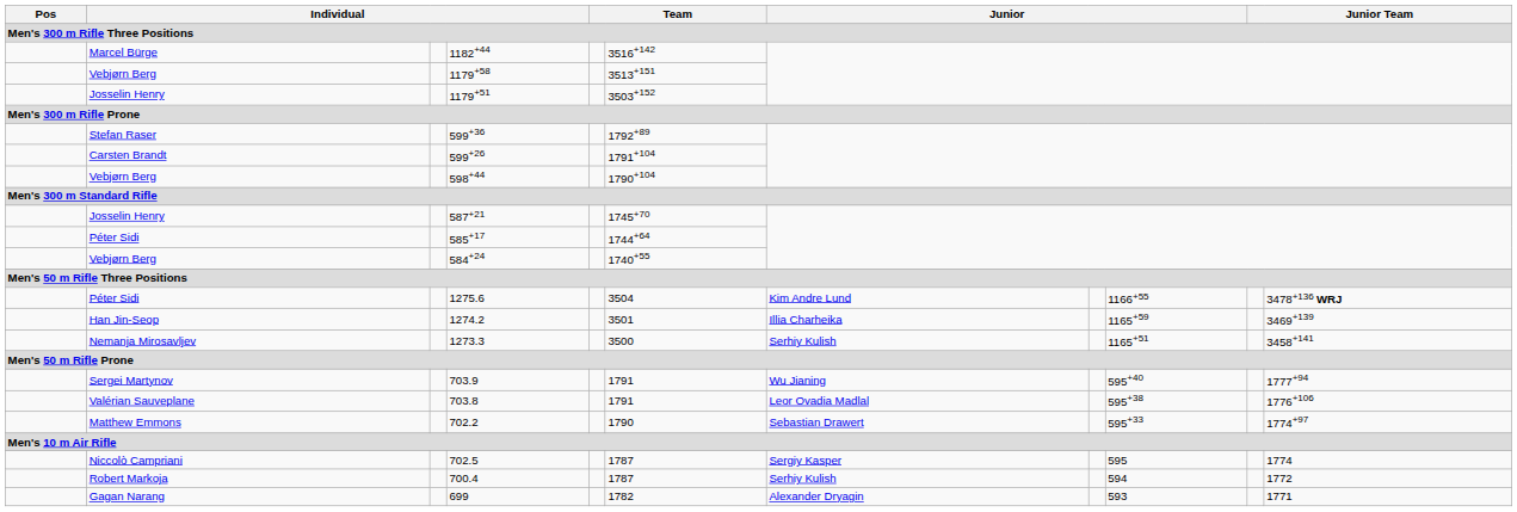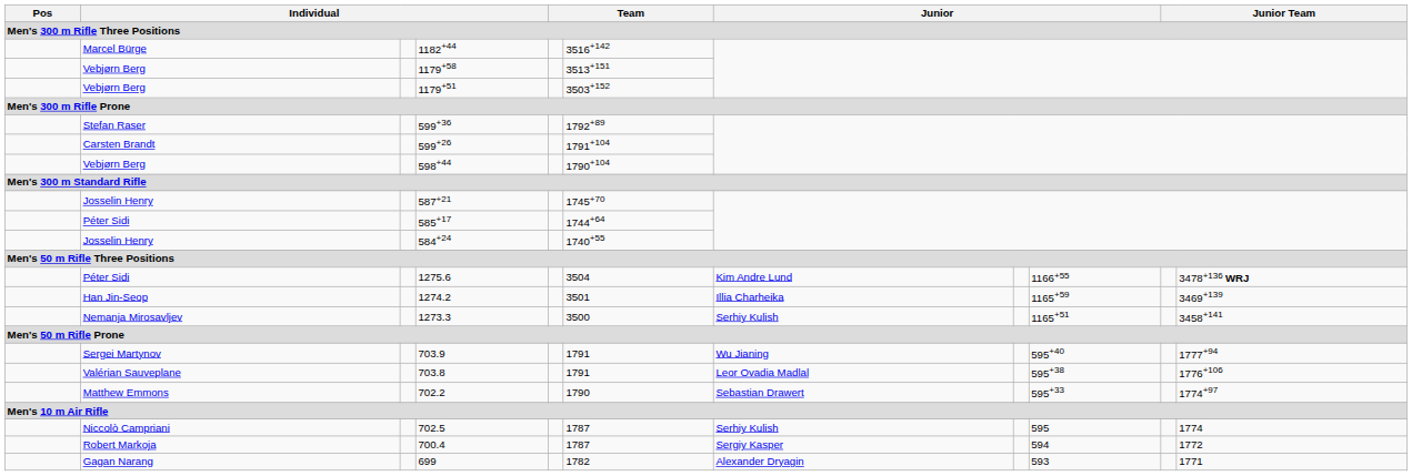 <table class=wikitable style="width:95%; font-size: 90%;">
 <tr>
 <th>Pos</th>
 <th colspan=3>Individual</th>
 <th colspan=2>Team</th>
 <th colspan=3>Junior</th>
 <th colspan=3>Junior Team</th>
 </tr>
 <tr>
 <td colspan=11 style="background:#dcdcdc"><strong>Men's <a href='#'>300 m Rifle</a> Three Positions</strong></td>
 </tr>
 <tr>
 <td></td>
 <td><a href='#'>Marcel Bürge</a></td>
 <td></td>
 <td>1182<sup>+44</sup></td>
 <td></td>
 <td>3516<sup>+142</sup></td>
 <td colspan=5 rowspan=3></td>
 </tr>
 <tr>
 <td></td>
 <td><a href='#'>Vebjørn Berg</a></td>
 <td></td>
 <td>1179<sup>+58</sup></td>
 <td></td>
 <td>3513<sup>+151</sup></td>
 </tr>
 <tr>
 <td></td>
-<td><a href='#'>Josselin Henry</a></td>
+<td><a href='#'>Vebjørn Berg</a></td>
 <td></td>
 <td>1179<sup>+51</sup></td>
 <td></td>
 <td>3503<sup>+152</sup></td>
 </tr>
 <tr>
 <td colspan=11 style="background:#dcdcdc"><strong>Men's <a href='#'>300 m Rifle</a> Prone</strong></td>
 </tr>
 <tr>
 <td></td>
 <td><a href='#'>Stefan Raser</a></td>
 <td></td>
 <td>599<sup>+36</sup></td>
 <td></td>
 <td>1792<sup>+89</sup></td>
 <td colspan=5 rowspan=3></td>
 </tr>
 <tr>
 <td></td>
 <td><a href='#'>Carsten Brandt</a></td>
 <td></td>
 <td>599<sup>+26</sup></td>
 <td></td>
 <td>1791<sup>+104</sup></td>
 </tr>
 <tr>
 <td></td>
 <td><a href='#'>Vebjørn Berg</a></td>
 <td></td>
 <td>598<sup>+44</sup></td>
 <td></td>
 <td>1790<sup>+104</sup></td>
 </tr>
 <tr>
 <td colspan=11 style="background:#dcdcdc"><strong>Men's <a href='#'>300 m Standard Rifle</a></strong></td>
 </tr>
 <tr>
 <td></td>
 <td><a href='#'>Josselin Henry</a></td>
 <td></td>
 <td>587<sup>+21</sup></td>
 <td></td>
 <td>1745<sup>+70</sup></td>
 <td colspan=5 rowspan=3></td>
 </tr>
 <tr>
 <td></td>
 <td><a href='#'>Péter Sidi</a></td>
 <td></td>
 <td>585<sup>+17</sup></td>
 <td></td>
 <td>1744<sup>+64</sup></td>
 </tr>
 <tr>
 <td></td>
-<td><a href='#'>Vebjørn Berg</a></td>
+<td><a href='#'>Josselin Henry</a></td>
 <td></td>
 <td>584<sup>+24</sup></td>
 <td></td>
 <td>1740<sup>+55</sup></td>
 </tr>
 <tr>
 <td colspan=11 style="background:#dcdcdc"><strong>Men's <a href='#'>50 m Rifle</a> Three Positions</strong></td>
 </tr>
 <tr>
 <td></td>
 <td><a href='#'>Péter Sidi</a></td>
 <td></td>
 <td>1275.6</td>
 <td></td>
 <td>3504</td>
 <td><a href='#'>Kim Andre Lund</a></td>
 <td></td>
 <td>1166<sup>+55</sup></td>
 <td></td>
 <td>3478<sup>+136 </sup><strong>WRJ</strong></td>
 </tr>
 <tr>
 <td></td>
 <td><a href='#'>Han Jin-Seop</a></td>
 <td></td>
 <td>1274.2</td>
 <td></td>
 <td>3501</td>
 <td><a href='#'>Illia Charheika</a></td>
 <td></td>
 <td>1165<sup>+59</sup></td>
 <td></td>
 <td>3469<sup>+139</sup></td>
 </tr>
 <tr>
 <td></td>
 <td><a href='#'>Nemanja Mirosavljev</a></td>
 <td></td>
 <td>1273.3</td>
 <td></td>
 <td>3500</td>
 <td><a href='#'>Serhiy Kulish</a></td>
 <td></td>
 <td>1165<sup>+51</sup></td>
 <td></td>
 <td>3458<sup>+141</sup></td>
 </tr>
 <tr>
 <td colspan=11 style="background:#dcdcdc"><strong>Men's <a href='#'>50 m Rifle</a> Prone</strong></td>
 </tr>
 <tr>
 <td></td>
 <td><a href='#'>Sergei Martynov</a></td>
 <td></td>
 <td>703.9</td>
 <td></td>
 <td>1791</td>
 <td><a href='#'>Wu Jianing</a></td>
 <td></td>
 <td>595<sup>+40</sup></td>
 <td></td>
 <td>1777<sup>+94</sup></td>
 </tr>
 <tr>
 <td></td>
 <td><a href='#'>Valérian Sauveplane</a></td>
 <td></td>
 <td>703.8</td>
 <td></td>
 <td>1791</td>
 <td><a href='#'>Leor Ovadia Madlal</a></td>
 <td></td>
 <td>595<sup>+38</sup></td>
 <td></td>
 <td>1776<sup>+106</sup></td>
 </tr>
 <tr>
 <td></td>
 <td><a href='#'>Matthew Emmons</a></td>
 <td></td>
 <td>702.2</td>
 <td></td>
 <td>1790</td>
 <td><a href='#'>Sebastian Drawert</a></td>
 <td></td>
 <td>595<sup>+33</sup></td>
 <td></td>
 <td>1774<sup>+97</sup></td>
 </tr>
 <tr>
 <td colspan=11 style="background:#dcdcdc"><strong>Men's <a href='#'>10 m Air Rifle</a></strong></td>
 </tr>
 <tr>
 <td></td>
 <td><a href='#'>Niccolò Campriani</a></td>
 <td></td>
 <td>702.5</td>
 <td></td>
 <td>1787</td>
-<td><a href='#'>Sergiy Kasper</a></td>
+<td><a href='#'>Serhiy Kulish</a></td>
 <td></td>
 <td>595</td>
 <td></td>
 <td>1774</td>
 </tr>
 <tr>
 <td></td>
 <td><a href='#'>Robert Markoja</a></td>
 <td></td>
 <td>700.4</td>
 <td></td>
 <td>1787</td>
-<td><a href='#'>Serhiy Kulish</a></td>
+<td><a href='#'>Sergiy Kasper</a></td>
 <td></td>
 <td>594</td>
 <td></td>
 <td>1772</td>
 </tr>
 <tr>
 <td></td>
 <td><a href='#'>Gagan Narang</a></td>
 <td></td>
 <td>699</td>
 <td></td>
 <td>1782</td>
 <td><a href='#'>Alexander Dryagin</a></td>
 <td></td>
 <td>593</td>
 <td></td>
 <td>1771</td>
 </tr>
 </table>
